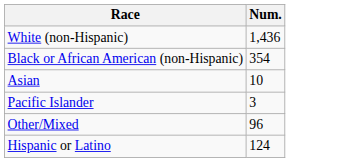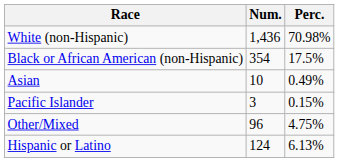 <table class="wikitable">
 <tr>
 <th>Race</th>
 <th>Num.</th>
+<th>Perc.</th>
 </tr>
 <tr>
 <td><a href='#'>White</a> (non-Hispanic)</td>
 <td>1,436</td>
+<td>70.98%</td>
 </tr>
 <tr>
 <td><a href='#'>Black or African American</a> (non-Hispanic)</td>
 <td>354</td>
+<td>17.5%</td>
 </tr>
 <tr>
 <td><a href='#'>Asian</a></td>
 <td>10</td>
+<td>0.49%</td>
 </tr>
 <tr>
 <td><a href='#'>Pacific Islander</a></td>
 <td>3</td>
+<td>0.15%</td>
 </tr>
 <tr>
 <td><a href='#'>Other/Mixed</a></td>
 <td>96</td>
+<td>4.75%</td>
 </tr>
 <tr>
 <td><a href='#'>Hispanic</a> or <a href='#'>Latino</a></td>
 <td>124</td>
+<td>6.13%</td>
 </tr>
 </table>
